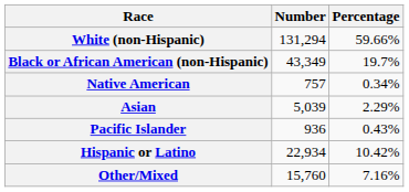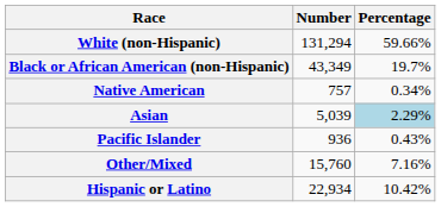 <table class="wikitable" style="text-align:right">
 <tr>
 <th scope="col">Race</th>
 <th scope="col">Number</th>
 <th scope="col">Percentage</th>
 </tr>
 <tr>
 <th scope="row"><a href='#'>White</a> (non-Hispanic)</th>
 <td>131,294</td>
 <td>59.66%</td>
 </tr>
 <tr>
 <th scope="row"><a href='#'>Black or African American</a> (non-Hispanic)</th>
 <td>43,349</td>
 <td>19.7%</td>
 </tr>
 <tr>
 <th scope="row"><a href='#'>Native American</a></th>
 <td>757</td>
 <td>0.34%</td>
 </tr>
 <tr>
 <th scope="row"><a href='#'>Asian</a></th>
 <td>5,039</td>
-<td>2.29%</td>
+<td style="background: lightblue;">2.29%</td>
 </tr>
 <tr>
 <th scope="row"><a href='#'>Pacific Islander</a></th>
 <td>936</td>
 <td>0.43%</td>
 </tr>
 <tr>
+<th scope="row"><a href='#'>Other/Mixed</a></th>
+<td>15,760</td>
+<td>7.16%</td>
+</tr>
+<tr>
 <th scope="row"><a href='#'>Hispanic</a> or <a href='#'>Latino</a></th>
 <td>22,934</td>
 <td>10.42%</td>
 </tr>
-<tr>
-<th scope="row"><a href='#'>Other/Mixed</a></th>
-<td>15,760</td>
-<td>7.16%</td>
-</tr>
 </table>
